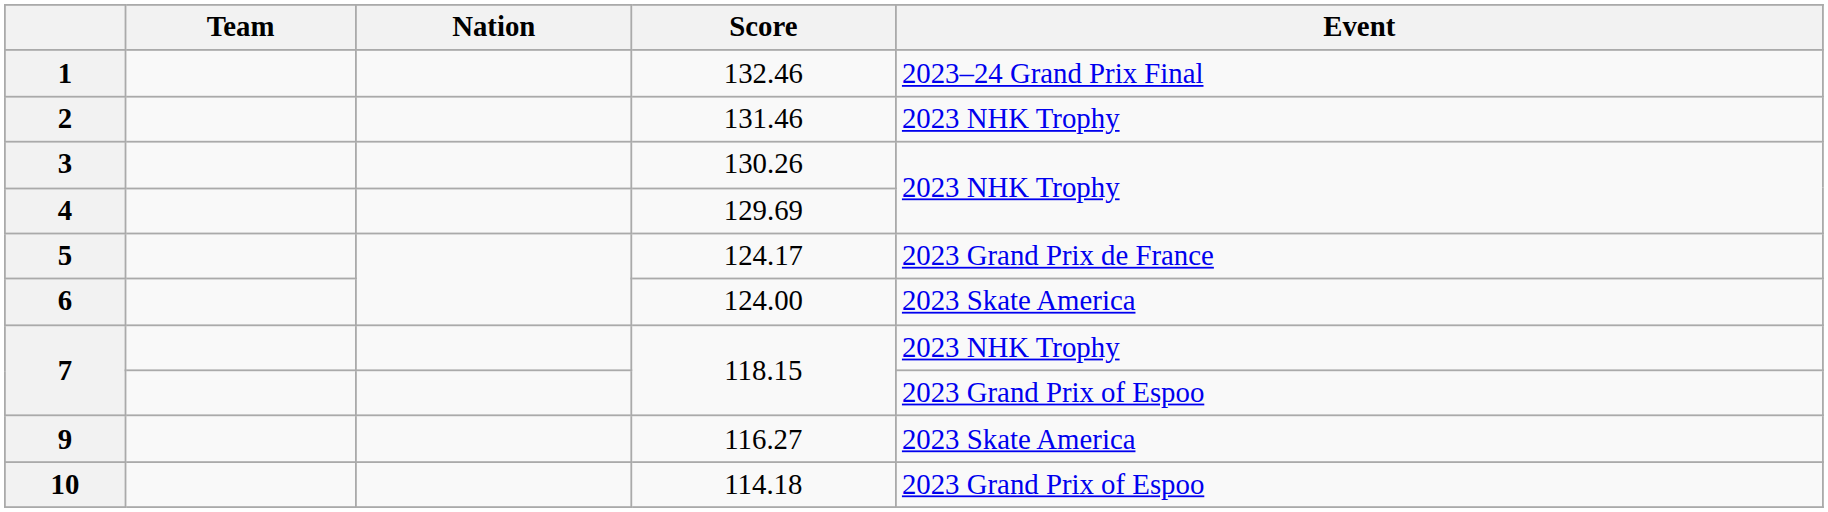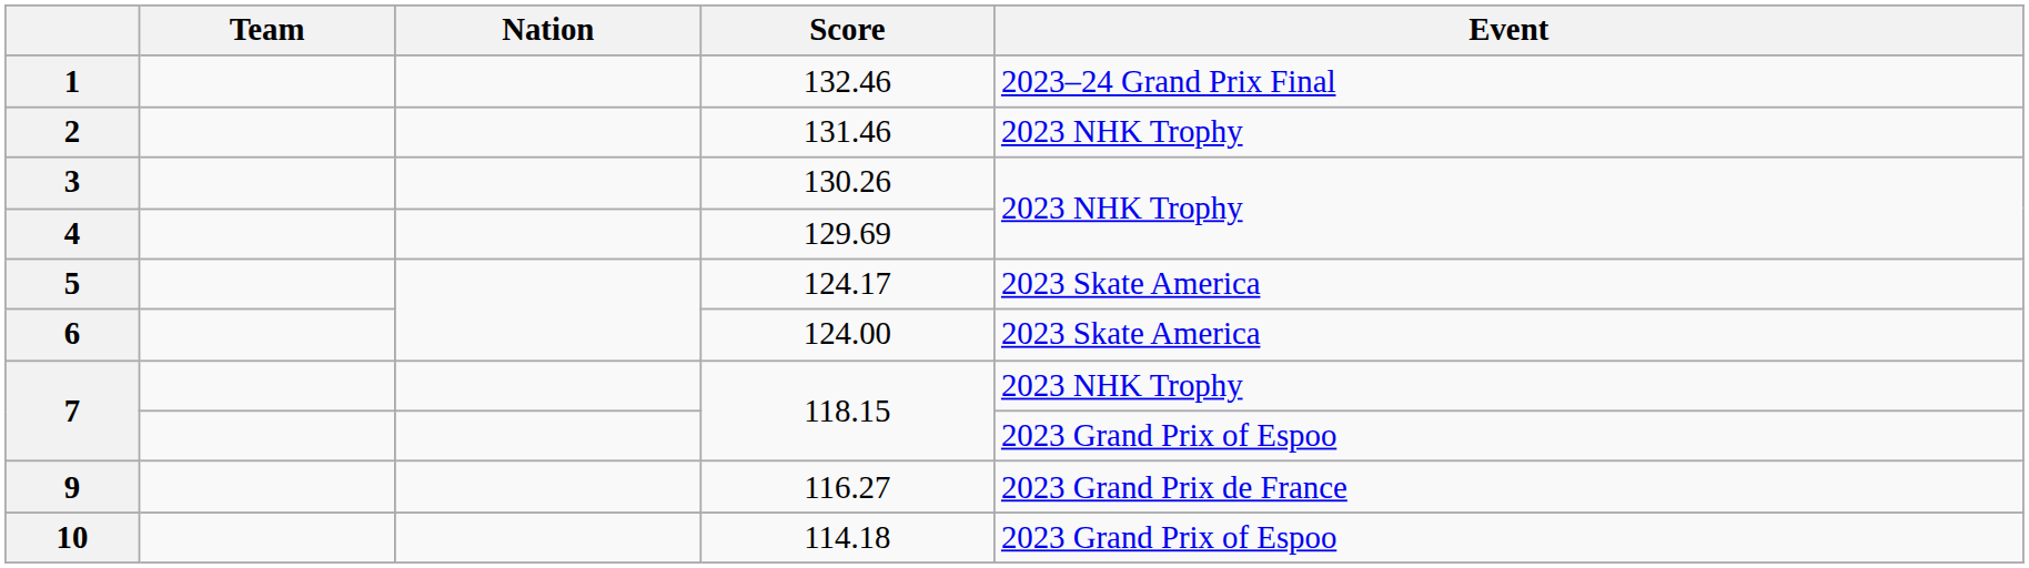 <table class="wikitable sortable" style="text-align:left; width:80%">
 <tr>
 <th scope="col"></th>
 <th scope="col">Team</th>
 <th scope="col">Nation</th>
 <th scope="col">Score</th>
 <th scope="col">Event</th>
 </tr>
 <tr>
 <th scope="row">1</th>
 <td></td>
 <td></td>
 <td style="text-align:center;">132.46</td>
 <td><a href='#'>2023–24 Grand Prix Final</a></td>
 </tr>
 <tr>
 <th scope="row">2</th>
 <td></td>
 <td></td>
 <td style="text-align:center;">131.46</td>
 <td><a href='#'>2023 NHK Trophy</a></td>
 </tr>
 <tr>
 <th scope="row">3</th>
 <td></td>
 <td></td>
 <td style="text-align:center;">130.26</td>
 <td rowspan="2"><a href='#'>2023 NHK Trophy</a></td>
 </tr>
 <tr>
 <th scope="row">4</th>
 <td></td>
 <td></td>
 <td style="text-align:center;">129.69</td>
 </tr>
 <tr>
 <th scope="row">5</th>
 <td></td>
 <td rowspan="2"></td>
 <td style="text-align:center;">124.17</td>
-<td><a href='#'>2023 Grand Prix de France</a></td>
+<td><a href='#'>2023 Skate America</a></td>
 </tr>
 <tr>
 <th scope="row">6</th>
 <td></td>
 <td style="text-align:center;">124.00</td>
 <td><a href='#'>2023 Skate America</a></td>
 </tr>
 <tr>
 <th rowspan="2" scope="row">7</th>
 <td></td>
 <td></td>
 <td rowspan="2" style="text-align:center;">118.15</td>
 <td><a href='#'>2023 NHK Trophy</a></td>
 </tr>
 <tr>
 <td></td>
 <td></td>
 <td><a href='#'>2023 Grand Prix of Espoo</a></td>
 </tr>
 <tr>
 <th scope="row">9</th>
 <td></td>
 <td></td>
 <td style="text-align:center;">116.27</td>
-<td><a href='#'>2023 Skate America</a></td>
+<td><a href='#'>2023 Grand Prix de France</a></td>
 </tr>
 <tr>
 <th scope="row">10</th>
 <td></td>
 <td></td>
 <td style="text-align:center;">114.18</td>
 <td><a href='#'>2023 Grand Prix of Espoo</a></td>
 </tr>
 </table>
